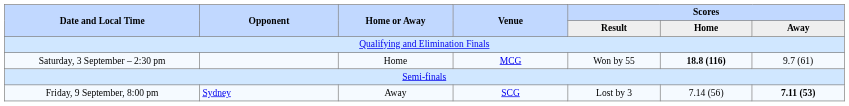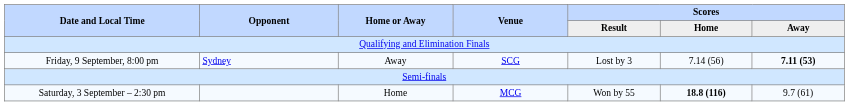 <table border="1" cellpadding="3" cellspacing="0" style="border-collapse:collapse; font-size:85%; text-align:center; width:95%;">
 <tr style="background:#c1d8ff;">
 <th rowspan="2" style="width:17%;">Date and Local Time</th>
 <th rowspan="2" style="width:12%;">Opponent</th>
 <th rowspan="2" style="width:10%;">Home or Away</th>
 <th rowspan="2" style="width:10%;">Venue</th>
 <th colspan=3>Scores</th>
 </tr>
 <tr style="background:#efefef;">
 <th width=8%>Result</th>
 <th width=8%>Home</th>
 <th width=8%>Away</th>
 </tr>
 <tr style="background:#d0e7ff;">
 <td colspan=7><a href='#'>Qualifying and Elimination Finals</a></td>
 </tr>
 <tr style="background:#f5faff;">
+<td>Friday, 9 September, 8:00 pm</td>
+<td align=left><a href='#'>Sydney</a></td>
+<td>Away</td>
+<td><a href='#'>SCG</a></td>
+<td>Lost by 3</td>
+<td>7.14 (56)</td>
+<td><strong>7.11 (53)</strong></td>
+</tr>
+<tr style="background:#d0e7ff;">
+<td colspan=7><a href='#'>Semi-finals</a></td>
+</tr>
+<tr style="background:#f5faff;">
 <td>Saturday, 3 September – 2:30 pm</td>
 <td align=left></td>
 <td>Home</td>
 <td><a href='#'>MCG</a></td>
 <td>Won by 55</td>
 <td><strong>18.8 (116)</strong></td>
 <td>9.7 (61)</td>
 </tr>
-<tr style="background:#d0e7ff;">
-<td colspan=7><a href='#'>Semi-finals</a></td>
-</tr>
-<tr style="background:#f5faff;">
-<td>Friday, 9 September, 8:00 pm</td>
-<td align=left><a href='#'>Sydney</a></td>
-<td>Away</td>
-<td><a href='#'>SCG</a></td>
-<td>Lost by 3</td>
-<td>7.14 (56)</td>
-<td><strong>7.11 (53)</strong></td>
-</tr>
 </table>
